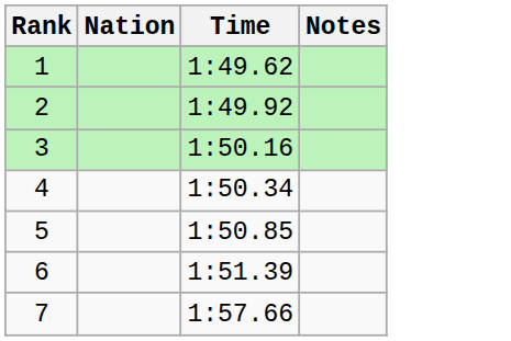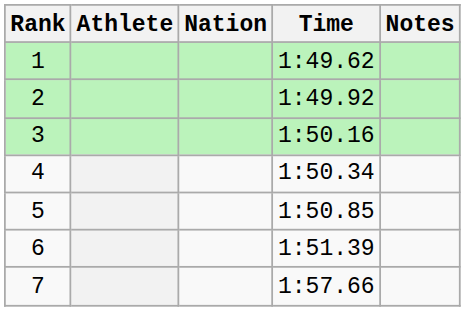 <table class="wikitable plainrowheaders sortable" style="text-align:center;">
 <tr>
 <th scope=col>Rank</th>
+<th scope=col>Athlete</th>
 <th scope=col>Nation</th>
 <th scope=col>Time</th>
 <th scope=col>Notes</th>
 </tr>
 <tr bgcolor=#bbf3bb>
 <td>1</td>
+<th scope=row style="background:#bbf3bb; text-align:left;"></th>
 <td align=left></td>
 <td>1:49.62</td>
 <td></td>
 </tr>
 <tr bgcolor=#bbf3bb>
 <td>2</td>
+<th scope=row style="background:#bbf3bb; text-align:left;"></th>
 <td align=left></td>
 <td>1:49.92</td>
 <td></td>
 </tr>
 <tr bgcolor=#bbf3bb>
 <td>3</td>
+<th scope=row style="background:#bbf3bb; text-align:left;"></th>
 <td align=left></td>
 <td>1:50.16</td>
 <td></td>
 </tr>
 <tr>
 <td>4</td>
+<th scope=row style=text-align:left;></th>
 <td align=left></td>
 <td>1:50.34</td>
 <td></td>
 </tr>
 <tr>
 <td>5</td>
+<th scope=row style=text-align:left;></th>
 <td align=left></td>
 <td>1:50.85</td>
 <td></td>
 </tr>
 <tr>
 <td>6</td>
+<th scope=row style=text-align:left;></th>
 <td align=left></td>
 <td>1:51.39</td>
 <td></td>
 </tr>
 <tr>
 <td>7</td>
+<th scope=row style=text-align:left;></th>
 <td align=left></td>
 <td>1:57.66</td>
 <td></td>
 </tr>
 </table>
